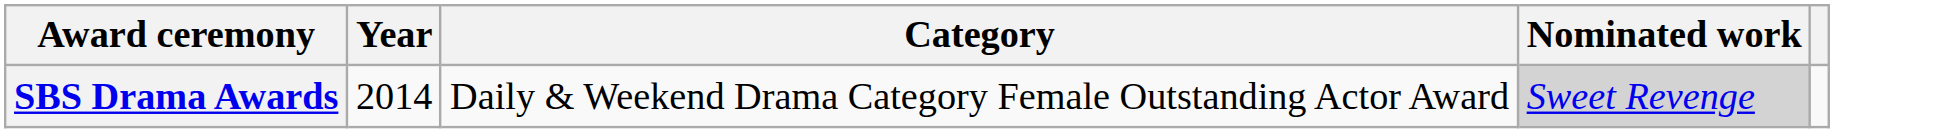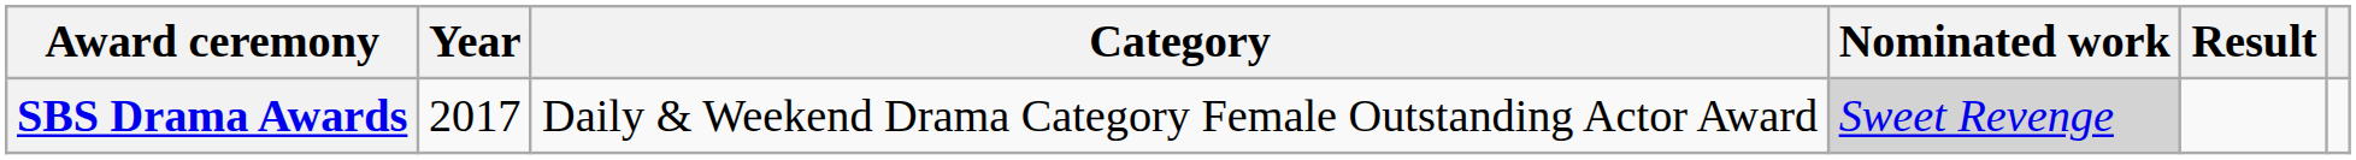 <table class="wikitable plainrowheaders">
 <tr>
 <th scope="col">Award ceremony</th>
 <th scope="col">Year</th>
 <th scope="col">Category</th>
 <th scope="col">Nominated work</th>
+<th scope="col">Result</th>
 <th scope="col" class="unsortable"></th>
 </tr>
 <tr>
 <th scope="row"><a href='#'>SBS Drama Awards</a></th>
-<td>2014</td>
+<td>2017</td>
 <td>Daily & Weekend Drama Category Female Outstanding Actor Award</td>
 <td style="background: lightgrey;"><em><a href='#'>Sweet Revenge</a></em></td>
 <td></td>
+<td></td>
 </tr>
 </table>
